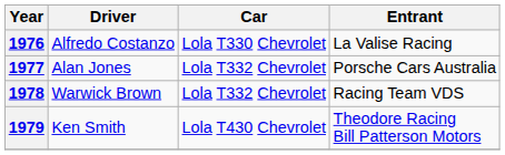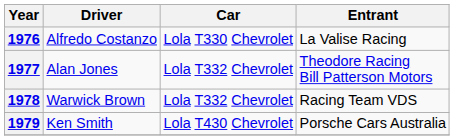 <table class="wikitable">
 <tr style="font-weight:bold">
 <th>Year</th>
 <th>Driver</th>
 <th>Car</th>
 <th>Entrant</th>
 </tr>
 <tr>
 <th><a href='#'>1976</a></th>
 <td> <a href='#'>Alfredo Costanzo</a></td>
 <td><a href='#'>Lola</a> <a href='#'>T330</a> <a href='#'>Chevrolet</a></td>
 <td>La Valise Racing</td>
 </tr>
 <tr>
 <th><a href='#'>1977</a></th>
 <td> <a href='#'>Alan Jones</a></td>
 <td><a href='#'>Lola</a> <a href='#'>T332</a> <a href='#'>Chevrolet</a></td>
-<td>Porsche Cars Australia</td>
+<td><a href='#'>Theodore Racing</a> <br> <a href='#'>Bill Patterson Motors</a></td>
 </tr>
 <tr>
 <th><a href='#'>1978</a></th>
 <td> <a href='#'>Warwick Brown</a></td>
 <td><a href='#'>Lola</a> <a href='#'>T332</a> <a href='#'>Chevrolet</a></td>
 <td>Racing Team VDS</td>
 </tr>
 <tr>
 <th><a href='#'>1979</a></th>
 <td> <a href='#'>Ken Smith</a></td>
 <td><a href='#'>Lola</a> <a href='#'>T430</a> <a href='#'>Chevrolet</a></td>
-<td><a href='#'>Theodore Racing</a> <br> <a href='#'>Bill Patterson Motors</a></td>
+<td>Porsche Cars Australia</td>
 </tr>
 <tr>
 </tr>
 </table>
